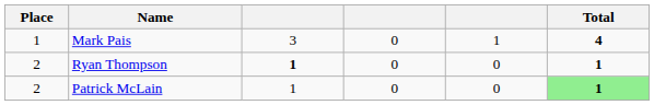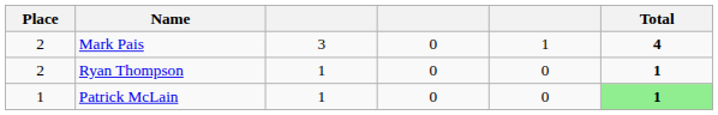 <table class="wikitable" style="font-size: 95%; text-align: center;">
 <tr>
 <th width=60>Place</th>
 <th width=175>Name</th>
 <th width=100></th>
 <th width=100></th>
 <th width=100></th>
 <th width=100><strong>Total</strong></th>
 </tr>
 <tr>
-<td>1</td>
+<td>2</td>
 <td style="text-align:left;"> <a href='#'>Mark Pais</a></td>
 <td>3</td>
 <td>0</td>
 <td>1</td>
 <td><strong>4</strong></td>
 </tr>
 <tr>
 <td>2</td>
 <td style="text-align:left;"> <a href='#'>Ryan Thompson</a></td>
-<td><strong>1</strong></td>
+<td>1</td>
 <td>0</td>
 <td>0</td>
 <td><strong>1</strong></td>
 </tr>
 <tr>
-<td>2</td>
+<td>1</td>
 <td style="text-align:left;"> <a href='#'>Patrick McLain</a></td>
 <td>1</td>
 <td>0</td>
 <td>0</td>
 <td style="background: lightgreen;"><strong>1</strong></td>
 </tr>
 </table>
